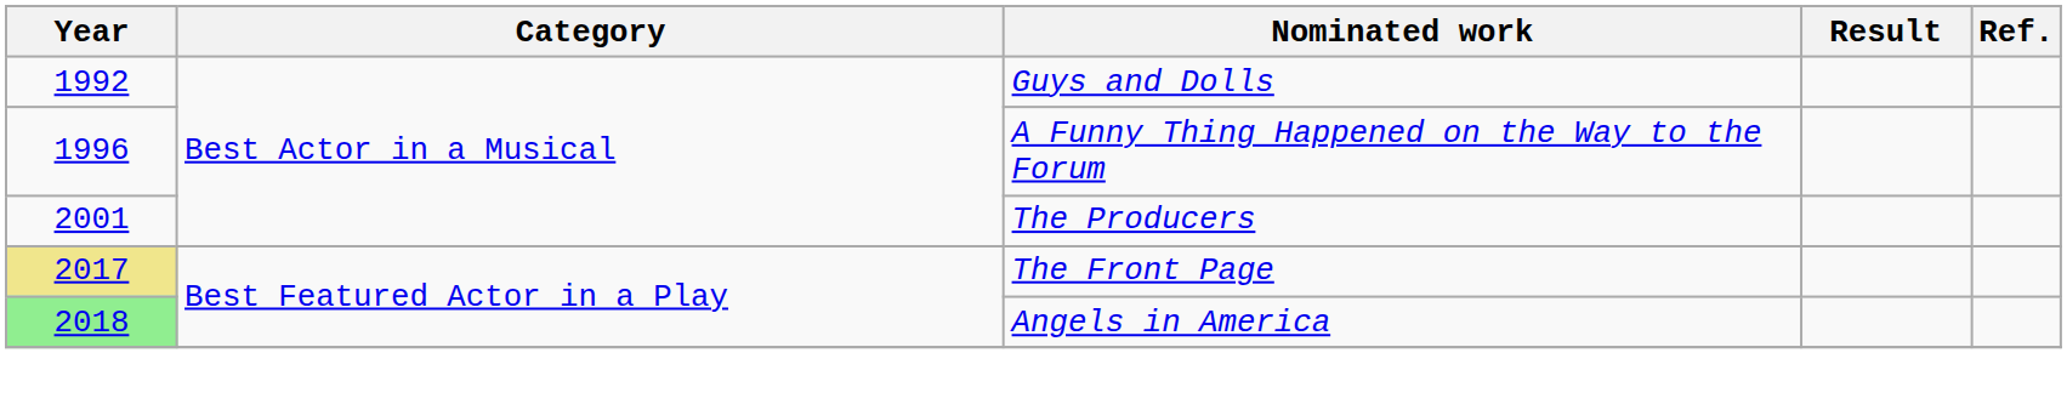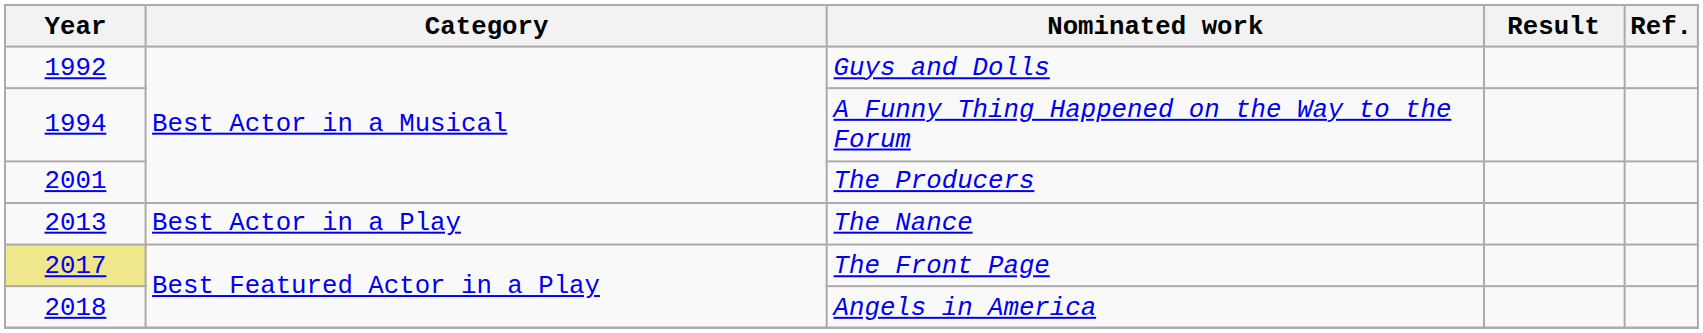 <table class=wikitable>
 <tr>
 <th scope="col" style="width:5em;">Year</th>
 <th scope="col" style="width:26em;">Category</th>
 <th scope="col" style="width:25em;">Nominated work</th>
 <th scope="col" style="width:5em;">Result</th>
 <th>Ref.</th>
 </tr>
 <tr>
 <td style="text-align:center;"><a href='#'>1992</a></td>
 <td rowspan=3><a href='#'>Best Actor in a Musical</a></td>
 <td><em><a href='#'>Guys and Dolls</a></em></td>
 <td></td>
 <td style="text-align:center;"></td>
 </tr>
 <tr>
-<td style="text-align:center;"><a href='#'>1996</a></td>
+<td style="text-align:center;"><a href='#'>1994</a></td>
 <td><em><a href='#'>A Funny Thing Happened on the Way to the Forum</a></em></td>
 <td></td>
 <td style="text-align:center;"></td>
 </tr>
 <tr>
 <td style="text-align:center;"><a href='#'>2001</a></td>
 <td><em><a href='#'>The Producers</a></em></td>
 <td></td>
 <td style="text-align:center;"></td>
 </tr>
 <tr>
+<td style="text-align:center;"><a href='#'>2013</a></td>
+<td><a href='#'>Best Actor in a Play</a></td>
+<td><em><a href='#'>The Nance</a></em></td>
+<td></td>
+<td style="text-align:center;"></td>
+</tr>
+<tr>
 <td style="background: khaki; text-align:center;"><a href='#'>2017</a></td>
 <td rowspan=2><a href='#'>Best Featured Actor in a Play</a></td>
 <td><em><a href='#'>The Front Page</a></em></td>
 <td></td>
 <td style="text-align:center;"></td>
 </tr>
 <tr>
-<td style="background: lightgreen; text-align:center;"><a href='#'>2018</a></td>
+<td style="text-align:center;"><a href='#'>2018</a></td>
 <td><em><a href='#'>Angels in America</a></em></td>
 <td></td>
 <td style="text-align:center;"></td>
 </tr>
 <tr>
 </tr>
 </table>
